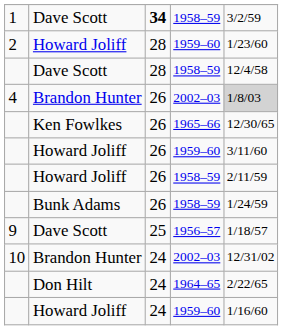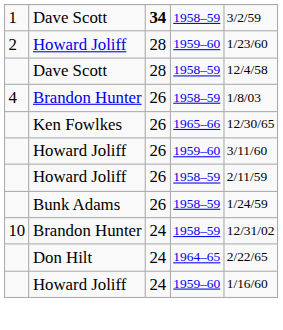 <table class="wikitable">
 <tr>
 </tr>
 <tr>
 <td>1</td>
 <td>Dave Scott</td>
 <td><strong>34</strong></td>
 <td style="font-size:80%;"><a href='#'>1958–59</a></td>
 <td style="font-size:80%;">3/2/59</td>
 </tr>
 <tr>
 <td>2</td>
 <td><a href='#'>Howard Joliff</a></td>
 <td>28</td>
 <td style="font-size:80%;"><a href='#'>1959–60</a></td>
 <td style="font-size:80%;">1/23/60</td>
 </tr>
 <tr>
 <td></td>
 <td>Dave Scott</td>
 <td>28</td>
 <td style="font-size:80%;"><a href='#'>1958–59</a></td>
 <td style="font-size:80%;">12/4/58</td>
 </tr>
 <tr>
 <td>4</td>
 <td><a href='#'>Brandon Hunter</a></td>
 <td>26</td>
-<td style="font-size:80%;"><a href='#'>2002–03</a></td>
-<td style="background: lightgrey; font-size:80%;">1/8/03</td>
+<td style="font-size:80%;"><a href='#'>1958–59</a></td>
+<td style="font-size:80%;">1/8/03</td>
 </tr>
 <tr>
 <td></td>
 <td>Ken Fowlkes</td>
 <td>26</td>
 <td style="font-size:80%;"><a href='#'>1965–66</a></td>
 <td style="font-size:80%;">12/30/65</td>
 </tr>
 <tr>
 <td></td>
 <td>Howard Joliff</td>
 <td>26</td>
 <td style="font-size:80%;"><a href='#'>1959–60</a></td>
 <td style="font-size:80%;">3/11/60</td>
 </tr>
 <tr>
 <td></td>
 <td>Howard Joliff</td>
 <td>26</td>
 <td style="font-size:80%;"><a href='#'>1958–59</a></td>
 <td style="font-size:80%;">2/11/59</td>
 </tr>
 <tr>
 <td></td>
 <td>Bunk Adams</td>
 <td>26</td>
 <td style="font-size:80%;"><a href='#'>1958–59</a></td>
 <td style="font-size:80%;">1/24/59</td>
 </tr>
 <tr>
-<td>9</td>
-<td>Dave Scott</td>
-<td>25</td>
-<td style="font-size:80%;"><a href='#'>1956–57</a></td>
-<td style="font-size:80%;">1/18/57</td>
-</tr>
-<tr>
 <td>10</td>
 <td>Brandon Hunter</td>
 <td>24</td>
-<td style="font-size:80%;"><a href='#'>2002–03</a></td>
+<td style="font-size:80%;"><a href='#'>1958–59</a></td>
 <td style="font-size:80%;">12/31/02</td>
 </tr>
 <tr>
 <td></td>
 <td>Don Hilt</td>
 <td>24</td>
 <td style="font-size:80%;"><a href='#'>1964–65</a></td>
 <td style="font-size:80%;">2/22/65</td>
 </tr>
 <tr>
 <td></td>
 <td>Howard Joliff</td>
 <td>24</td>
 <td style="font-size:80%;"><a href='#'>1959–60</a></td>
 <td style="font-size:80%;">1/16/60</td>
 </tr>
 </table>
